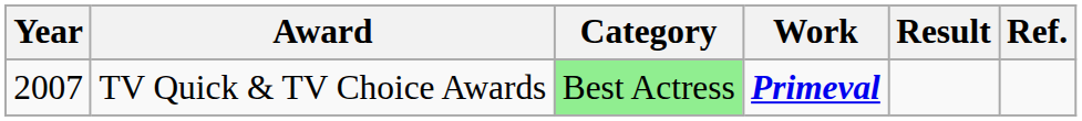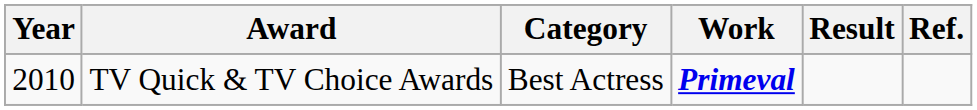 <table class="wikitable sortable">
 <tr>
 <th>Year</th>
 <th>Award</th>
 <th>Category</th>
 <th>Work</th>
 <th>Result</th>
 <th class="unsortable">Ref.</th>
 </tr>
 <tr>
-<td>2007</td>
+<td>2010</td>
 <td>TV Quick & TV Choice Awards</td>
-<td style="background: lightgreen;">Best Actress</td>
+<td>Best Actress</td>
 <td><strong><em><a href='#'>Primeval</a></em></strong></td>
 <td></td>
 <td></td>
 </tr>
 </table>
